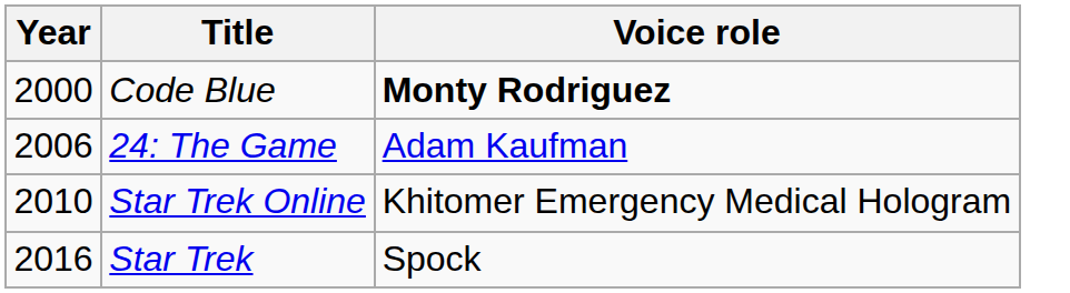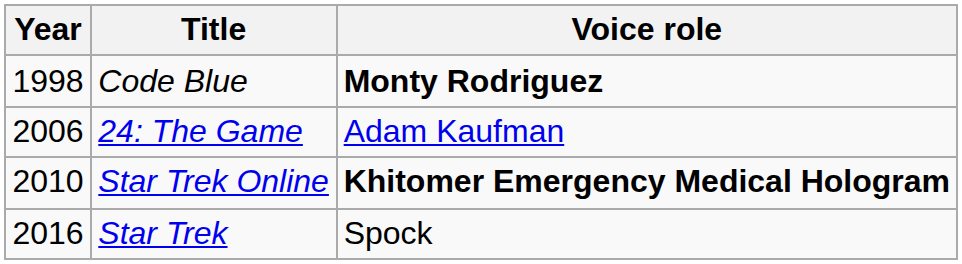 <table class="wikitable sortable">
 <tr>
 <th>Year</th>
 <th>Title</th>
 <th>Voice role</th>
 </tr>
 <tr>
-<td>2000</td>
+<td>1998</td>
 <td><em>Code Blue</em></td>
 <td><strong>Monty Rodriguez</strong></td>
 </tr>
 <tr>
 <td>2006</td>
 <td><em><a href='#'>24: The Game</a></em></td>
 <td><a href='#'>Adam Kaufman</a></td>
 </tr>
 <tr>
 <td>2010</td>
 <td><em><a href='#'>Star Trek Online</a></em></td>
-<td>Khitomer Emergency Medical Hologram</td>
+<td><strong>Khitomer Emergency Medical Hologram</strong></td>
 </tr>
 <tr>
 <td>2016</td>
 <td><em><a href='#'>Star Trek</a></em></td>
 <td>Spock</td>
 </tr>
 </table>
